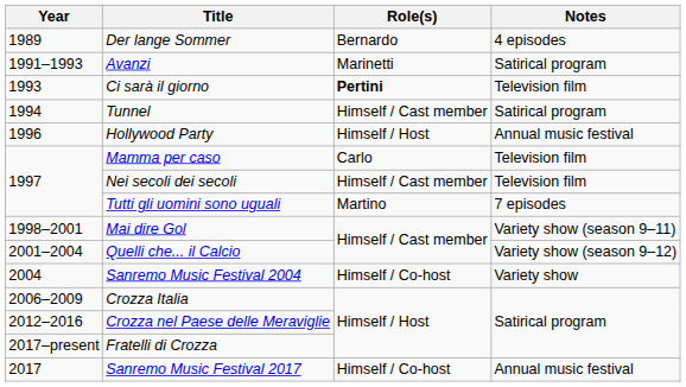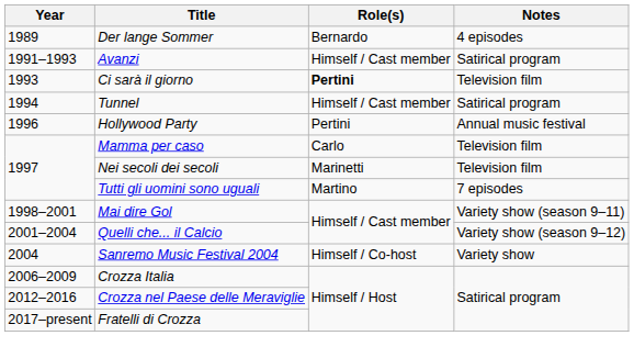 <table class="wikitable plainrowheaders sortable">
 <tr>
 <th scope="col">Year</th>
 <th scope="col">Title</th>
 <th scope="col">Role(s)</th>
 <th scope="col" class="unsortable">Notes</th>
 </tr>
 <tr>
 <td>1989</td>
 <td><em>Der lange Sommer</em></td>
 <td>Bernardo</td>
 <td>4 episodes</td>
 </tr>
 <tr>
 <td>1991–1993</td>
 <td><em><a href='#'>Avanzi</a></em></td>
-<td>Marinetti</td>
+<td>Himself / Cast member</td>
 <td>Satirical program</td>
 </tr>
 <tr>
 <td>1993</td>
 <td><em>Ci sarà il giorno</em></td>
 <td><strong>Pertini</strong></td>
 <td>Television film</td>
 </tr>
 <tr>
 <td>1994</td>
 <td><em>Tunnel</em></td>
 <td>Himself / Cast member</td>
 <td>Satirical program</td>
 </tr>
 <tr>
 <td>1996</td>
 <td><em>Hollywood Party</em></td>
-<td>Himself / Host</td>
+<td>Pertini</td>
 <td>Annual music festival</td>
 </tr>
 <tr>
 <td rowspan="3">1997</td>
 <td><em><a href='#'>Mamma per caso</a></em></td>
 <td>Carlo</td>
 <td>Television film</td>
 </tr>
 <tr>
 <td><em>Nei secoli dei secoli</em></td>
-<td>Himself / Cast member</td>
+<td>Marinetti</td>
 <td>Television film</td>
 </tr>
 <tr>
 <td><em><a href='#'>Tutti gli uomini sono uguali</a></em></td>
 <td>Martino</td>
 <td>7 episodes</td>
 </tr>
 <tr>
 <td>1998–2001</td>
 <td><em><a href='#'>Mai dire Gol</a></em></td>
 <td rowspan="2">Himself / Cast member</td>
 <td>Variety show (season 9–11)</td>
 </tr>
 <tr>
 <td>2001–2004</td>
 <td><em><a href='#'>Quelli che... il Calcio</a></em></td>
 <td>Variety show (season 9–12)</td>
 </tr>
 <tr>
 <td>2004</td>
 <td><em><a href='#'>Sanremo Music Festival 2004</a></em></td>
 <td>Himself / Co-host</td>
 <td>Variety show</td>
 </tr>
 <tr>
 <td>2006–2009</td>
 <td><em>Crozza Italia</em></td>
 <td rowspan="3">Himself / Host</td>
 <td rowspan="3">Satirical program</td>
 </tr>
 <tr>
 <td>2012–2016</td>
 <td><em><a href='#'>Crozza nel Paese delle Meraviglie</a></em></td>
 </tr>
 <tr>
 <td>2017–present</td>
 <td><em>Fratelli di Crozza</em></td>
 </tr>
-<tr>
-<td>2017</td>
-<td><em><a href='#'>Sanremo Music Festival 2017</a></em></td>
-<td>Himself / Co-host</td>
-<td>Annual music festival</td>
-</tr>
 </table>
